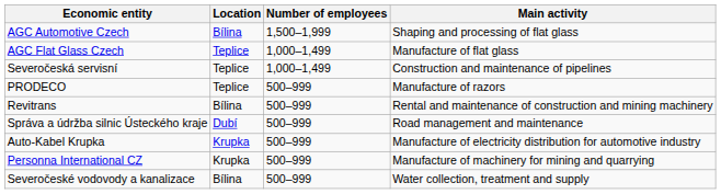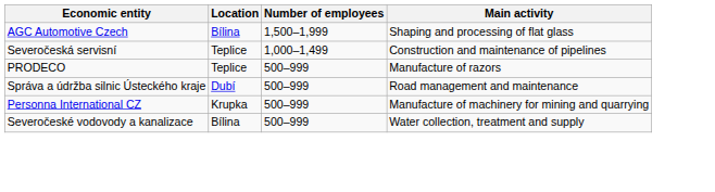 <table class="wikitable sortable">
 <tr>
 <th>Economic entity</th>
 <th>Location</th>
 <th>Number of employees</th>
 <th>Main activity</th>
 </tr>
 <tr>
 <td><a href='#'>AGC Automotive Czech</a></td>
 <td><a href='#'>Bílina</a></td>
 <td>1,500–1,999</td>
 <td>Shaping and processing of flat glass</td>
 </tr>
 <tr>
-<td><a href='#'>AGC Flat Glass Czech</a></td>
-<td><a href='#'>Teplice</a></td>
-<td>1,000–1,499</td>
-<td>Manufacture of flat glass</td>
-</tr>
-<tr>
 <td>Severočeská servisní</td>
 <td>Teplice</td>
 <td>1,000–1,499</td>
 <td>Construction and maintenance of pipelines</td>
 </tr>
 <tr>
 <td>PRODECO</td>
 <td>Teplice</td>
 <td>500–999</td>
 <td>Manufacture of razors</td>
 </tr>
 <tr>
-<td>Revitrans</td>
-<td>Bílina</td>
-<td>500–999</td>
-<td>Rental and maintenance of construction and mining machinery</td>
-</tr>
-<tr>
 <td>Správa a údržba silnic Ústeckého kraje</td>
 <td><a href='#'>Dubí</a></td>
 <td>500–999</td>
 <td>Road management and maintenance</td>
-</tr>
-<tr>
-<td>Auto-Kabel Krupka</td>
-<td><a href='#'>Krupka</a></td>
-<td>500–999</td>
-<td>Manufacture of electricity distribution for automotive industry</td>
 </tr>
 <tr>
 <td><a href='#'>Personna International CZ</a></td>
 <td>Krupka</td>
 <td>500–999</td>
 <td>Manufacture of machinery for mining and quarrying</td>
 </tr>
 <tr>
 <td>Severočeské vodovody a kanalizace</td>
 <td>Bílina</td>
 <td>500–999</td>
 <td>Water collection, treatment and supply</td>
 </tr>
 </table>
